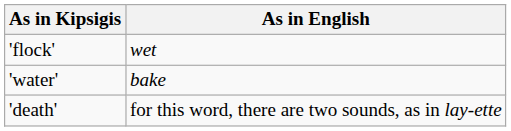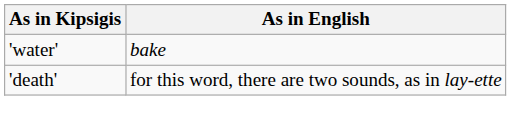 <table class="wikitable">
 <tr>
 <th>As in Kipsigis</th>
 <th>As in English</th>
-</tr>
-<tr>
-<td> 'flock'</td>
-<td><em>wet</em></td>
 </tr>
 <tr>
 <td> 'water'</td>
 <td><em>bake</em></td>
 </tr>
 <tr>
 <td> 'death'</td>
 <td>for this word, there are two sounds, as in <em>lay-ette</em></td>
 </tr>
 </table>
